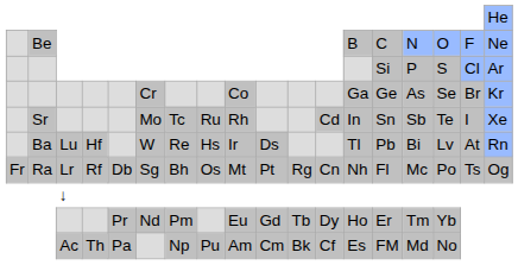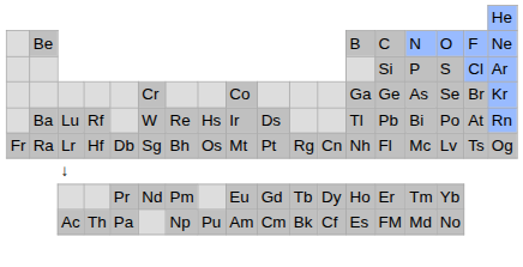 <table class = "wikitable" style = "margin-left:auto; margin-right:auto; margin-bottom:0; margin-top:0; text-align:top; background-color:white; border:0px">
 <tr>
 <td colspan=17 style="border:none"></td>
 <td style = "background:#99bbff">He</td>
 </tr>
 <tr>
 <td style = "background:#ddd"><br></td>
 <td style = "background:silver">Be</td>
 <td colspan = 10 style = "border:none" rowspan = 2></td>
 <td style = "background:silver">B</td>
 <td style = "background:silver">C</td>
 <td style = "background:#99bbff">N</td>
 <td style = "background:#99bbff">O</td>
 <td style = "background:#99bbff">F</td>
 <td style = "background:#99bbff">Ne</td>
 </tr>
 <tr>
 <td style = "background:#ddd"><br></td>
 <td style = "background:#ddd"><br></td>
 <td style = "background:#ddd"><br></td>
 <td style = "background:silver">Si</td>
 <td style = "background:silver">P</td>
 <td style = "background:silver">S</td>
 <td style = "background:#99bbff">Cl</td>
 <td style = "background:#99bbff">Ar</td>
 </tr>
 <tr>
 <td style = "background:#ddd"><br></td>
 <td style = "background:#ddd"><br></td>
 <td style = "background:#ddd"><br></td>
 <td style = "background:#ddd"><br></td>
 <td style = "background:#ddd"><br></td>
 <td style = "background:silver">Cr</td>
 <td style = "background:#ddd"><br></td>
 <td style = "background:#ddd"><br></td>
 <td style = "background:silver">Co</td>
 <td style = "background:#ddd"><br></td>
 <td style = "background:#ddd"><br></td>
 <td style = "background:#ddd"><br></td>
 <td style = "background:silver">Ga</td>
 <td style = "background:silver">Ge</td>
 <td style = "background:silver">As</td>
 <td style = "background:silver">Se</td>
 <td style = "background:silver">Br</td>
 <td style = "background:#99bbff">Kr</td>
 </tr>
 <tr>
 <td style = "background:#ddd"><br></td>
-<td style = "background:silver">Sr</td>
-<td style = "background:#ddd"><br></td>
-<td style = "background:#ddd"><br></td>
-<td style = "background:#ddd"><br></td>
-<td style = "background:silver">Mo</td>
-<td style = "background:silver">Tc</td>
-<td style = "background:silver">Ru</td>
-<td style = "background:silver">Rh</td>
-<td style = "background:#ddd"><br></td>
-<td style = "background:#ddd"><br></td>
-<td style = "background:silver">Cd</td>
-<td style = "background:silver">In</td>
-<td style = "background:silver">Sn</td>
-<td style = "background:silver">Sb</td>
-<td style = "background:silver">Te</td>
-<td style = "background:silver">I</td>
-<td style = "background:#99bbff">Xe</td>
-</tr>
-<tr>
-<td style = "background:#ddd"><br></td>
 <td style = "background:silver">Ba</td>
 <td style = "background:silver">Lu</td>
-<td style = "background:silver">Hf</td>
+<td style = "background:silver">Rf</td>
 <td style = "background:#ddd"><br></td>
 <td style = "background:silver">W</td>
 <td style = "background:silver">Re</td>
 <td style = "background:silver">Hs</td>
 <td style = "background:silver">Ir</td>
 <td style = "background:silver">Ds</td>
 <td style = "background:#ddd"><br></td>
 <td style = "background:#ddd"><br></td>
 <td style = "background:silver">Tl</td>
 <td style = "background:silver">Pb</td>
 <td style = "background:silver">Bi</td>
-<td style = "background:silver">Lv</td>
+<td style = "background:silver">Po</td>
 <td style = "background:silver">At</td>
 <td style = "background:#99bbff">Rn</td>
 </tr>
 <tr>
 <td style = "background:silver">Fr</td>
 <td style = "background:silver">Ra</td>
 <td style = "background:silver">Lr</td>
-<td style = "background:silver">Rf</td>
+<td style = "background:silver">Hf</td>
 <td style = "background:silver">Db</td>
 <td style = "background:silver">Sg</td>
 <td style = "background:silver">Bh</td>
 <td style = "background:silver">Os</td>
 <td style = "background:silver">Mt</td>
 <td style = "background:silver">Pt</td>
 <td style = "background:silver">Rg</td>
 <td style = "background:silver">Cn</td>
 <td style = "background:silver">Nh</td>
 <td style = "background:silver">Fl</td>
 <td style = "background:silver">Mc</td>
-<td style = "background:silver">Po</td>
+<td style = "background:silver">Lv</td>
 <td style = "background:silver">Ts</td>
 <td style = "background:silver">Og</td>
 </tr>
 <tr>
 <td colspan = 2 style = "border:none" rowspan = 3></td>
 <td style = "border:none">↓</td>
 </tr>
 <tr>
 <td style = "background:#ddd"><br></td>
 <td style = "background:#ddd"><br></td>
 <td style = "background:silver">Pr</td>
 <td style = "background:silver">Nd</td>
 <td style = "background:silver">Pm</td>
 <td style = "background:#ddd"><br></td>
 <td style = "background:silver">Eu</td>
 <td style = "background:silver">Gd</td>
 <td style = "background:silver">Tb</td>
 <td style = "background:silver">Dy</td>
 <td style = "background:silver">Ho</td>
 <td style = "background:silver">Er</td>
 <td style = "background:silver">Tm</td>
 <td style = "background:silver">Yb</td>
 </tr>
 <tr>
 <td style = "background:silver">Ac</td>
 <td style = "background:silver">Th</td>
 <td style = "background:silver">Pa</td>
 <td style = "background:#ddd"><br></td>
 <td style = "background:silver">Np</td>
 <td style = "background:silver">Pu</td>
 <td style = "background:silver">Am</td>
 <td style = "background:silver">Cm</td>
 <td style = "background:silver">Bk</td>
 <td style = "background:silver">Cf</td>
 <td style = "background:silver">Es</td>
 <td style = "background:silver">FM</td>
 <td style = "background:silver">Md</td>
 <td style = "background:silver">No</td>
 </tr>
 </table>
